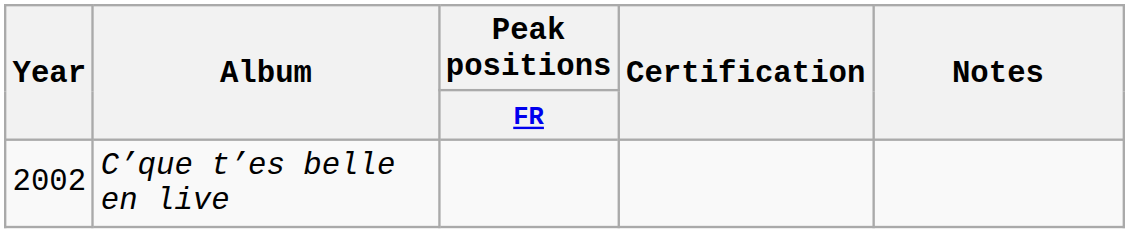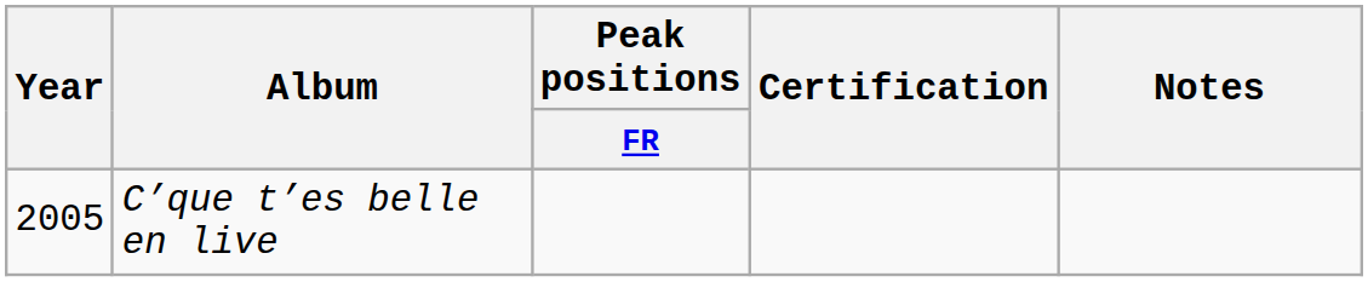 <table class="wikitable">
 <tr>
 <th align="center" rowspan="2" width="10">Year</th>
 <th align="center" rowspan="2" width="140">Album</th>
 <th align="center" colspan="1">Peak positions</th>
 <th align="center" rowspan="2" width="40">Certification</th>
 <th align="center" rowspan="2" width="100">Notes</th>
 </tr>
 <tr>
 <th width="20"><small><a href='#'>FR</a></small><br></th>
 </tr>
 <tr>
-<td align="center">2002</td>
+<td align="center">2005</td>
 <td><em>C’que t’es belle en live</em></td>
 <td align="center"></td>
 <td align="center"></td>
 <td></td>
 </tr>
 </table>
